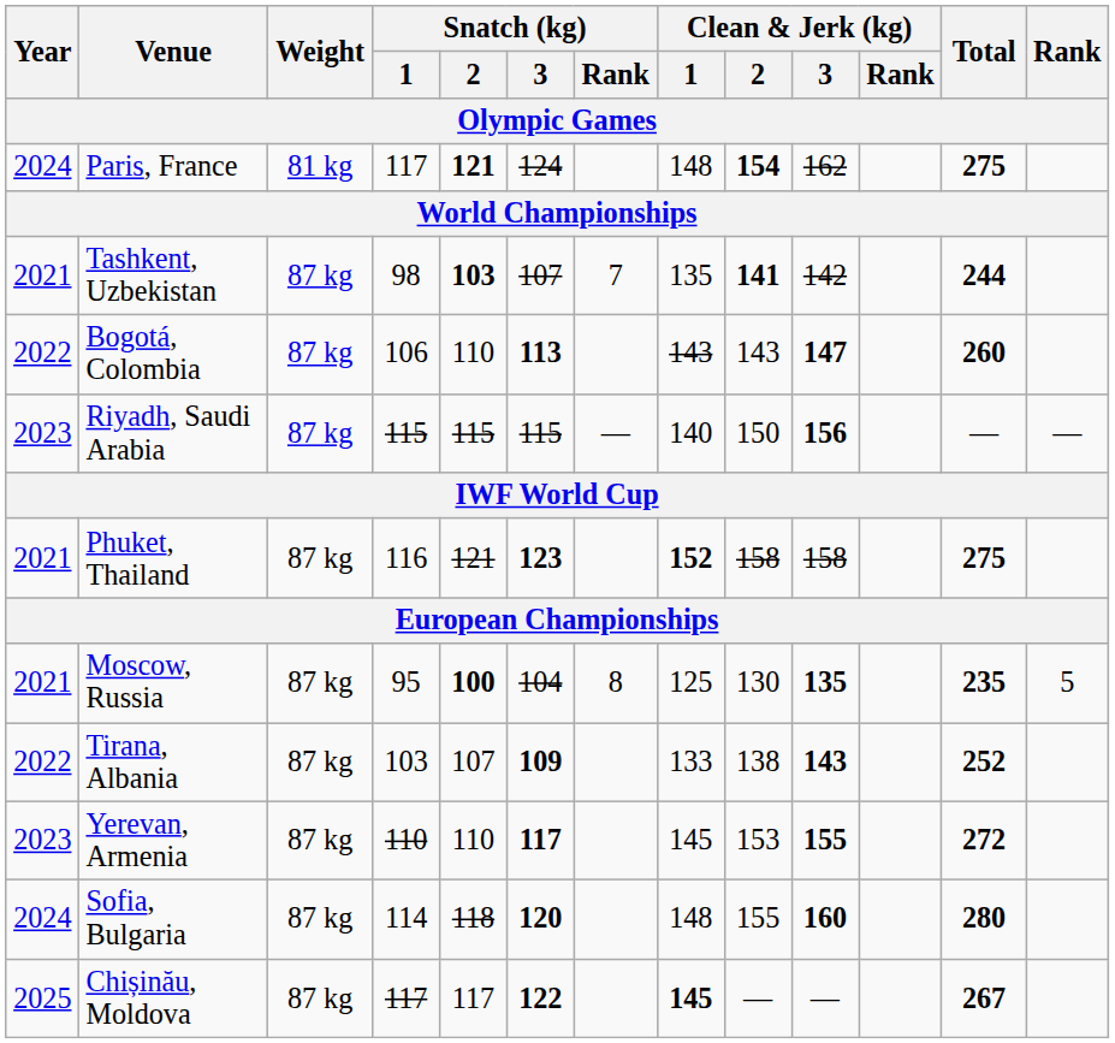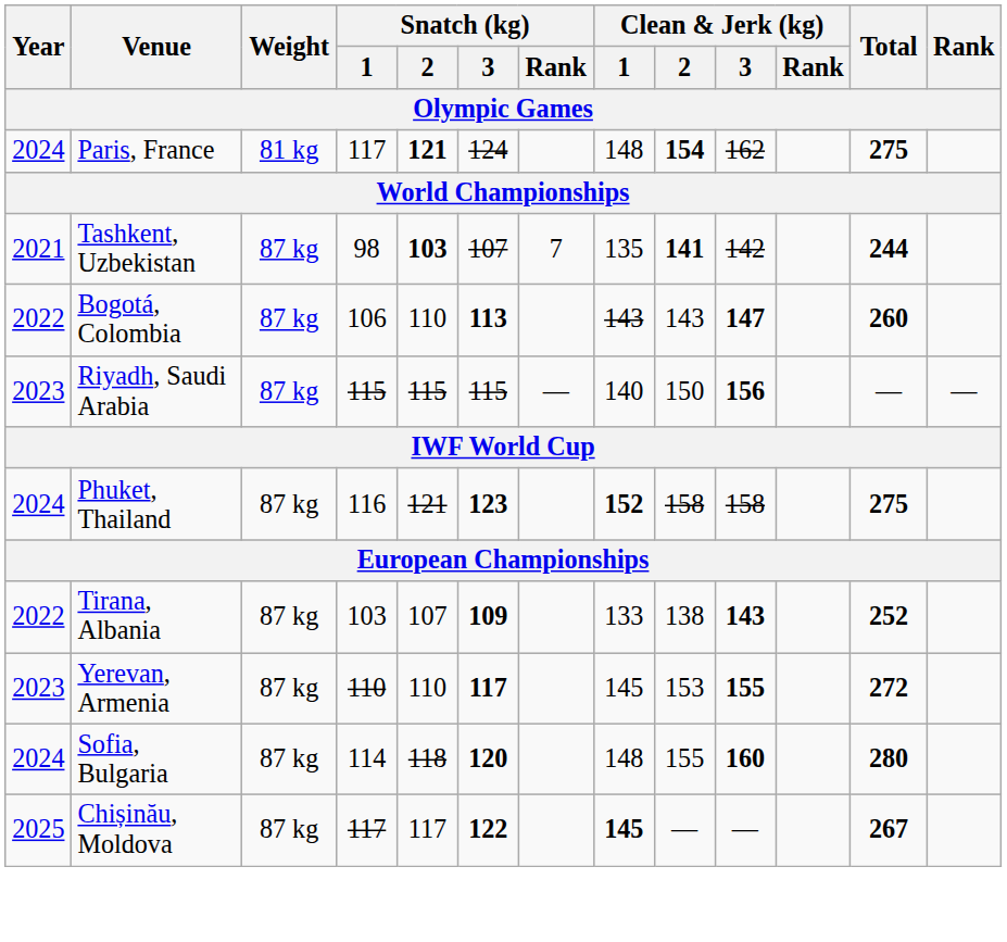 <table class = "wikitable" style="text-align:center;">
 <tr>
 <th rowspan=2 width=40>Year</th>
 <th rowspan=2 width=250>Venue</th>
 <th rowspan=2 width=60>Weight</th>
 <th colspan=4>Snatch (kg)</th>
 <th colspan=4>Clean & Jerk (kg)</th>
 <th rowspan=2 width=65>Total</th>
 <th rowspan=2 width=40>Rank</th>
 </tr>
 <tr>
 <th width=65>1</th>
 <th width=65>2</th>
 <th width=65>3</th>
 <th width=45>Rank</th>
 <th width=65>1</th>
 <th width=65>2</th>
 <th width=65>3</th>
 <th width=45>Rank</th>
 </tr>
 <tr>
 <th colspan=13><a href='#'>Olympic Games</a></th>
 </tr>
 <tr>
 <td><a href='#'>2024</a></td>
 <td align=left><a href='#'>Paris</a>, France</td>
 <td><a href='#'>81 kg</a></td>
 <td>117</td>
 <td><strong>121</strong></td>
 <td><s>124</s></td>
 <td></td>
 <td>148</td>
 <td><strong>154</strong> </td>
 <td><s>162</s></td>
 <td></td>
 <td><strong>275</strong> </td>
 <td></td>
 </tr>
 <tr>
 <th colspan=13><a href='#'>World Championships</a></th>
 </tr>
 <tr>
 <td><a href='#'>2021</a></td>
 <td align=left><a href='#'>Tashkent</a>, Uzbekistan</td>
 <td><a href='#'>87 kg</a></td>
 <td>98</td>
 <td><strong>103</strong></td>
 <td><s>107</s></td>
 <td>7</td>
 <td>135</td>
 <td><strong>141</strong></td>
 <td><s>142</s></td>
 <td></td>
 <td><strong>244</strong></td>
 <td></td>
 </tr>
 <tr>
 <td><a href='#'>2022</a></td>
 <td align=left><a href='#'>Bogotá</a>, Colombia</td>
 <td><a href='#'>87 kg</a></td>
 <td>106</td>
 <td>110</td>
 <td><strong>113</strong></td>
 <td></td>
 <td><s>143</s></td>
 <td>143</td>
 <td><strong>147</strong></td>
 <td></td>
 <td><strong>260</strong></td>
 <td></td>
 </tr>
 <tr>
 <td><a href='#'>2023</a></td>
 <td align=left><a href='#'>Riyadh</a>, Saudi Arabia</td>
 <td><a href='#'>87 kg</a></td>
 <td><s>115</s></td>
 <td><s>115</s></td>
 <td><s>115</s></td>
 <td>—</td>
 <td>140</td>
 <td>150</td>
 <td><strong>156</strong></td>
 <td></td>
 <td>—</td>
 <td>—</td>
 </tr>
 <tr>
 <th colspan=13><a href='#'>IWF World Cup</a></th>
 </tr>
 <tr>
-<td><a href='#'>2021</a></td>
+<td><a href='#'>2024</a></td>
 <td align=left><a href='#'>Phuket</a>, Thailand</td>
 <td>87 kg</td>
 <td>116</td>
 <td><s>121</s></td>
 <td><strong>123</strong></td>
 <td></td>
 <td><strong>152</strong></td>
 <td><s>158</s></td>
 <td><s>158</s></td>
 <td></td>
 <td><strong>275</strong></td>
 <td></td>
 </tr>
 <tr>
 <th colspan=13><a href='#'>European Championships</a></th>
-</tr>
-<tr>
-<td><a href='#'>2021</a></td>
-<td align=left><a href='#'>Moscow</a>, Russia</td>
-<td>87 kg</td>
-<td>95</td>
-<td><strong>100</strong></td>
-<td><s>104</s></td>
-<td>8</td>
-<td>125</td>
-<td>130</td>
-<td><strong>135</strong></td>
-<td></td>
-<td><strong>235</strong></td>
-<td>5</td>
 </tr>
 <tr>
 <td><a href='#'>2022</a></td>
 <td align=left><a href='#'>Tirana</a>, Albania</td>
 <td>87 kg</td>
 <td>103</td>
 <td>107</td>
 <td><strong>109</strong></td>
 <td></td>
 <td>133</td>
 <td>138</td>
 <td><strong>143</strong></td>
 <td></td>
 <td><strong>252</strong></td>
 <td></td>
 </tr>
 <tr>
 <td><a href='#'>2023</a></td>
 <td align=left><a href='#'>Yerevan</a>, Armenia</td>
 <td>87 kg</td>
 <td><s>110</s></td>
 <td>110</td>
 <td><strong>117</strong></td>
 <td></td>
 <td>145</td>
 <td>153</td>
 <td><strong>155</strong></td>
 <td></td>
 <td><strong>272</strong></td>
 <td></td>
 </tr>
 <tr>
 <td><a href='#'>2024</a></td>
 <td align=left><a href='#'>Sofia</a>, Bulgaria</td>
 <td>87 kg</td>
 <td>114</td>
 <td><s>118</s></td>
 <td><strong>120</strong></td>
 <td></td>
 <td>148</td>
 <td>155</td>
 <td><strong>160</strong></td>
 <td></td>
 <td><strong>280</strong></td>
 <td></td>
 </tr>
 <tr>
 <td><a href='#'>2025</a></td>
 <td align=left><a href='#'>Chișinău</a>, Moldova</td>
 <td>87 kg</td>
 <td><s>117</s></td>
 <td>117</td>
 <td><strong>122</strong></td>
 <td></td>
 <td><strong>145</strong></td>
 <td>—</td>
 <td>—</td>
 <td></td>
 <td><strong>267</strong></td>
 <td></td>
 </tr>
 </table>
